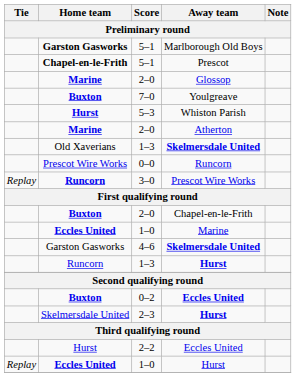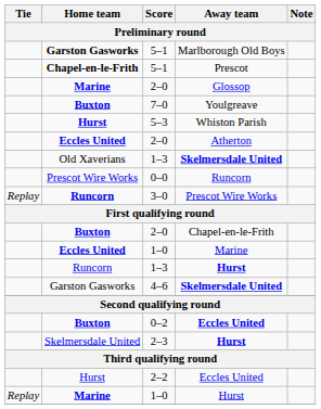 <table class="wikitable" style="text-align:center;">
 <tr>
 <th>Tie</th>
 <th>Home team</th>
 <th>Score</th>
 <th>Away team</th>
 <th>Note</th>
 </tr>
 <tr>
 <th colspan=5>Preliminary round</th>
 </tr>
 <tr>
 <td></td>
 <td><strong>Garston Gasworks</strong></td>
 <td>5–1</td>
 <td>Marlborough Old Boys</td>
 <td></td>
 </tr>
 <tr>
 <td></td>
 <td><strong>Chapel-en-le-Frith</strong></td>
 <td>5–1</td>
 <td>Prescot</td>
 <td></td>
 </tr>
 <tr>
 <td></td>
 <td><strong><a href='#'>Marine</a></strong></td>
 <td>2–0</td>
 <td><a href='#'>Glossop</a></td>
 <td></td>
 </tr>
 <tr>
 <td></td>
 <td><strong><a href='#'>Buxton</a></strong></td>
 <td>7–0</td>
 <td>Youlgreave</td>
 <td></td>
 </tr>
 <tr>
 <td></td>
 <td><strong><a href='#'>Hurst</a></strong></td>
 <td>5–3</td>
 <td>Whiston Parish</td>
 <td></td>
 </tr>
 <tr>
 <td></td>
-<td><strong><a href='#'>Marine</a></strong></td>
+<td><strong><a href='#'>Eccles United</a></strong></td>
 <td>2–0</td>
 <td><a href='#'>Atherton</a></td>
 <td></td>
 </tr>
 <tr>
 <td></td>
 <td>Old Xaverians</td>
 <td>1–3</td>
 <td><strong><a href='#'>Skelmersdale United</a></strong></td>
 <td></td>
 </tr>
 <tr>
 <td></td>
 <td><a href='#'>Prescot Wire Works</a></td>
 <td>0–0</td>
 <td><a href='#'>Runcorn</a></td>
 <td></td>
 </tr>
 <tr>
 <td><em>Replay</em></td>
 <td><strong><a href='#'>Runcorn</a></strong></td>
 <td>3–0</td>
 <td><a href='#'>Prescot Wire Works</a></td>
 <td></td>
 </tr>
 <tr>
 <th colspan=5>First qualifying round</th>
 </tr>
 <tr>
 <td></td>
 <td><strong><a href='#'>Buxton</a></strong></td>
 <td>2–0</td>
 <td>Chapel-en-le-Frith</td>
 <td></td>
 </tr>
 <tr>
 <td></td>
 <td><strong><a href='#'>Eccles United</a></strong></td>
 <td>1–0</td>
 <td><a href='#'>Marine</a></td>
 <td></td>
 </tr>
 <tr>
 <td></td>
-<td>Garston Gasworks</td>
-<td>4–6</td>
-<td><strong><a href='#'>Skelmersdale United</a></strong></td>
+<td><a href='#'>Runcorn</a></td>
+<td>1–3</td>
+<td><strong><a href='#'>Hurst</a></strong></td>
 <td></td>
 </tr>
 <tr>
 <td></td>
-<td><a href='#'>Runcorn</a></td>
-<td>1–3</td>
-<td><strong><a href='#'>Hurst</a></strong></td>
+<td>Garston Gasworks</td>
+<td>4–6</td>
+<td><strong><a href='#'>Skelmersdale United</a></strong></td>
 <td></td>
 </tr>
 <tr>
 </tr>
 <tr>
 <th colspan=5>Second qualifying round</th>
 </tr>
 <tr>
 <td></td>
 <td><strong><a href='#'>Buxton</a></strong></td>
 <td>0–2</td>
 <td><strong><a href='#'>Eccles United</a></strong></td>
 <td></td>
 </tr>
 <tr>
 <td></td>
 <td><a href='#'>Skelmersdale United</a></td>
 <td>2–3</td>
 <td><strong><a href='#'>Hurst</a></strong></td>
 <td></td>
 </tr>
 <tr>
 <th colspan=5>Third qualifying round</th>
 </tr>
 <tr>
 <td></td>
 <td><a href='#'>Hurst</a></td>
 <td>2–2</td>
 <td><a href='#'>Eccles United</a></td>
 <td></td>
 </tr>
 <tr>
 <td><em>Replay</em></td>
-<td><strong><a href='#'>Eccles United</a></strong></td>
+<td><strong><a href='#'>Marine</a></strong></td>
 <td>1–0</td>
 <td><a href='#'>Hurst</a></td>
 <td></td>
 </tr>
 <tr>
 </tr>
 </table>
